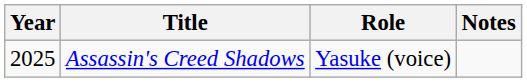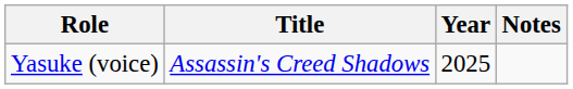 <table class="wikitable sortable">
 <tr>
+<th>Role</th>
+<th>Title</th>
 <th>Year</th>
-<th>Title</th>
-<th>Role</th>
 <th class="unsortable">Notes</th>
 </tr>
 <tr>
+<td><a href='#'>Yasuke</a> (voice)</td>
+<td><em><a href='#'>Assassin's Creed Shadows</a></em></td>
 <td>2025</td>
-<td><em><a href='#'>Assassin's Creed Shadows</a></em></td>
-<td><a href='#'>Yasuke</a> (voice)</td>
 <td></td>
 </tr>
 </table>
